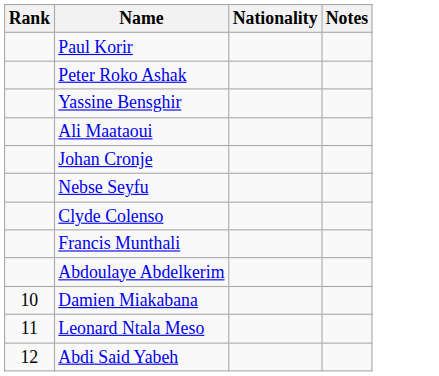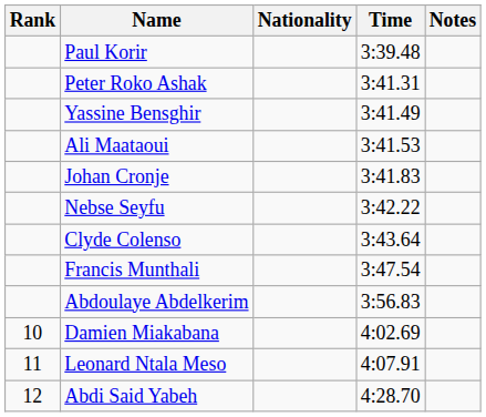 <table class="wikitable sortable" style="text-align:center">
 <tr>
 <th>Rank</th>
 <th>Name</th>
 <th>Nationality</th>
+<th>Time</th>
 <th>Notes</th>
 </tr>
 <tr>
 <td></td>
 <td align=left><a href='#'>Paul Korir</a></td>
 <td align=left></td>
+<td>3:39.48</td>
 <td></td>
 </tr>
 <tr>
 <td></td>
 <td align=left><a href='#'>Peter Roko Ashak</a></td>
 <td align=left></td>
+<td>3:41.31</td>
 <td></td>
 </tr>
 <tr>
 <td></td>
 <td align=left><a href='#'>Yassine Bensghir</a></td>
 <td align=left></td>
+<td>3:41.49</td>
 <td></td>
 </tr>
 <tr>
 <td></td>
 <td align=left><a href='#'>Ali Maataoui</a></td>
 <td align=left></td>
+<td>3:41.53</td>
 <td></td>
 </tr>
 <tr>
 <td></td>
 <td align=left><a href='#'>Johan Cronje</a></td>
 <td align=left></td>
+<td>3:41.83</td>
 <td></td>
 </tr>
 <tr>
 <td></td>
 <td align=left><a href='#'>Nebse Seyfu</a></td>
 <td align=left></td>
+<td>3:42.22</td>
 <td></td>
 </tr>
 <tr>
 <td></td>
 <td align=left><a href='#'>Clyde Colenso</a></td>
 <td align=left></td>
+<td>3:43.64</td>
 <td></td>
 </tr>
 <tr>
 <td></td>
 <td align=left><a href='#'>Francis Munthali</a></td>
 <td align=left></td>
+<td>3:47.54</td>
 <td></td>
 </tr>
 <tr>
 <td></td>
 <td align=left><a href='#'>Abdoulaye Abdelkerim</a></td>
 <td align=left></td>
+<td>3:56.83</td>
 <td></td>
 </tr>
 <tr>
 <td>10</td>
 <td align=left><a href='#'>Damien Miakabana</a></td>
 <td align=left></td>
+<td>4:02.69</td>
 <td></td>
 </tr>
 <tr>
 <td>11</td>
 <td align=left><a href='#'>Leonard Ntala Meso</a></td>
 <td align=left></td>
+<td>4:07.91</td>
 <td></td>
 </tr>
 <tr>
 <td>12</td>
 <td align=left><a href='#'>Abdi Said Yabeh</a></td>
 <td align=left></td>
+<td>4:28.70</td>
 <td></td>
 </tr>
 </table>
